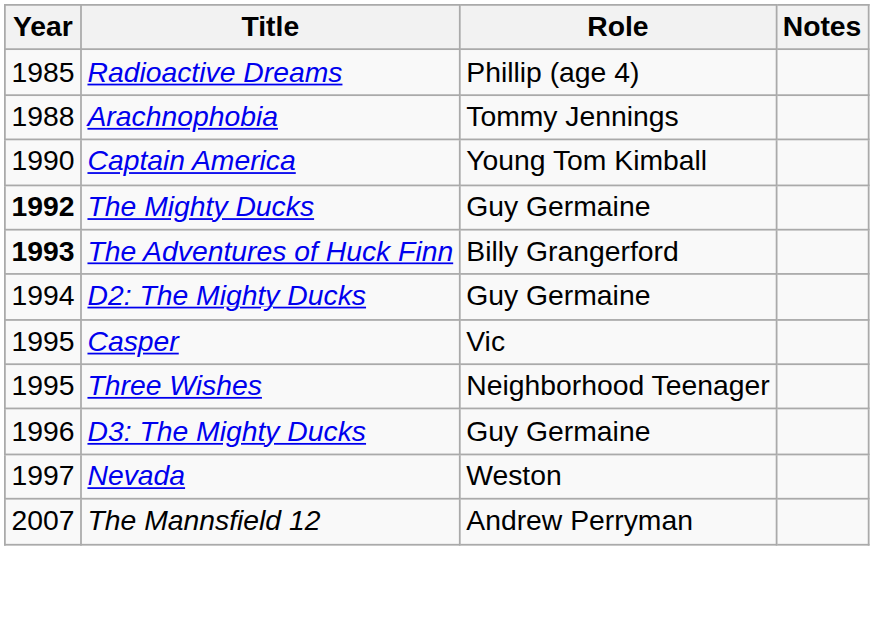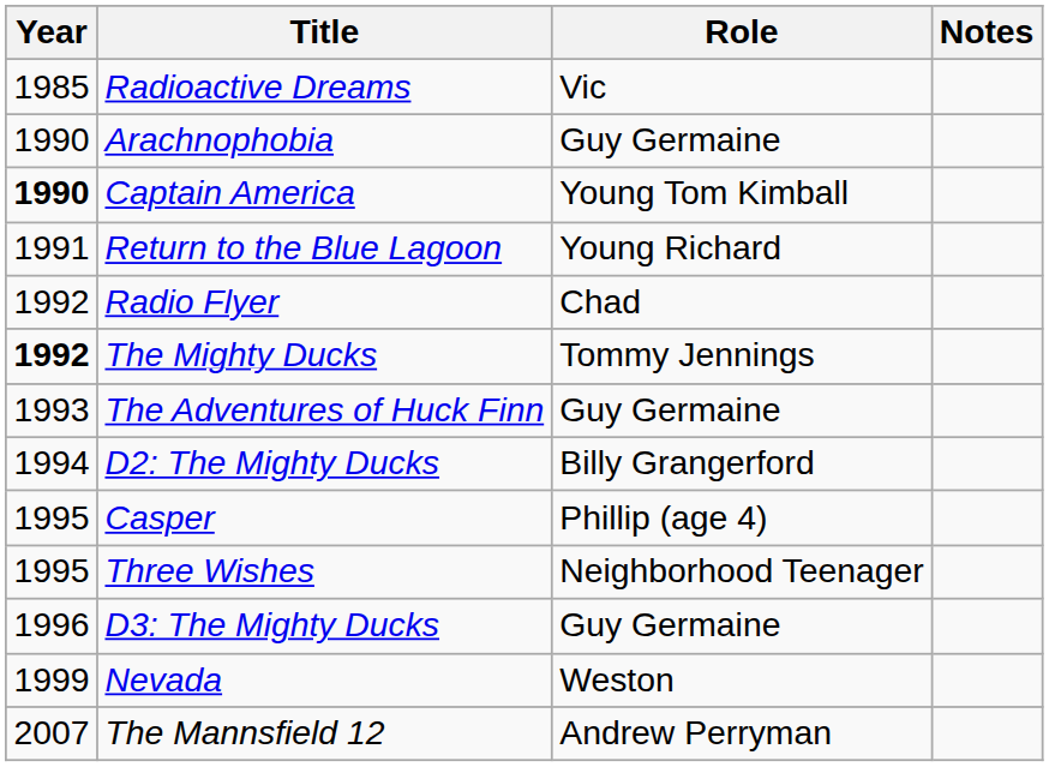 <table class="wikitable sortable">
 <tr>
 <th>Year</th>
 <th>Title</th>
 <th>Role</th>
 <th>Notes</th>
 </tr>
 <tr>
 <td>1985</td>
 <td><em><a href='#'>Radioactive Dreams</a></em></td>
-<td>Phillip (age 4)</td>
-<td></td>
-</tr>
-<tr>
-<td>1988</td>
-<td><a href='#'><em>Arachnophobia</em></a></td>
-<td>Tommy Jennings</td>
+<td>Vic</td>
 <td></td>
 </tr>
 <tr>
 <td>1990</td>
+<td><a href='#'><em>Arachnophobia</em></a></td>
+<td>Guy Germaine</td>
+<td></td>
+</tr>
+<tr>
+<td><strong>1990</strong></td>
 <td><a href='#'><em>Captain America</em></a></td>
 <td>Young Tom Kimball</td>
 <td></td>
 </tr>
 <tr>
-<td><strong>1992</strong></td>
-<td><a href='#'><em>The Mighty Ducks</em></a></td>
-<td>Guy Germaine</td>
+<td>1991</td>
+<td><em><a href='#'>Return to the Blue Lagoon</a></em></td>
+<td>Young Richard</td>
 <td></td>
 </tr>
 <tr>
-<td><strong>1993</strong></td>
+<td>1992</td>
+<td><a href='#'><em>Radio Flyer</em></a></td>
+<td>Chad</td>
+<td></td>
+</tr>
+<tr>
+<td><strong>1992</strong></td>
+<td><a href='#'><em>The Mighty Ducks</em></a></td>
+<td>Tommy Jennings</td>
+<td></td>
+</tr>
+<tr>
+<td>1993</td>
 <td><a href='#'><em>The Adventures of Huck Finn</em></a></td>
-<td>Billy Grangerford</td>
+<td>Guy Germaine</td>
 <td></td>
 </tr>
 <tr>
 <td>1994</td>
 <td><em><a href='#'>D2: The Mighty Ducks</a></em></td>
-<td>Guy Germaine</td>
+<td>Billy Grangerford</td>
 <td></td>
 </tr>
 <tr>
 <td>1995</td>
 <td><a href='#'><em>Casper</em></a></td>
-<td>Vic</td>
+<td>Phillip (age 4)</td>
 <td></td>
 </tr>
 <tr>
 <td>1995</td>
 <td><a href='#'><em>Three Wishes</em></a></td>
 <td>Neighborhood Teenager</td>
 <td></td>
 </tr>
 <tr>
 <td>1996</td>
 <td><em><a href='#'>D3: The Mighty Ducks</a></em></td>
 <td>Guy Germaine</td>
 <td></td>
 </tr>
 <tr>
-<td>1997</td>
+<td>1999</td>
 <td><a href='#'><em>Nevada</em></a></td>
 <td>Weston</td>
 <td></td>
 </tr>
 <tr>
 <td>2007</td>
 <td><em>The Mannsfield 12</em></td>
 <td>Andrew Perryman</td>
 <td></td>
 </tr>
 </table>
